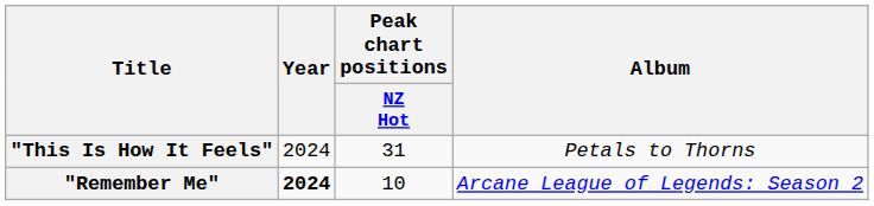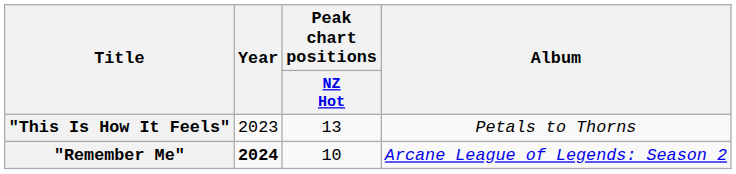 <table class="wikitable plainrowheaders" style="text-align:center;">
 <tr>
 <th scope="col" rowspan="2">Title</th>
 <th scope="col" rowspan="2">Year</th>
 <th scope="col" colspan="1">Peak chart positions</th>
 <th scope="col" rowspan="2">Album</th>
 </tr>
 <tr>
 <th scope="col" style="width:2.5em;font-size:90%;"><a href='#'>NZ<br>Hot</a><br></th>
 </tr>
 <tr>
 <th scope="row">"This Is How It Feels"<br></th>
-<td>2024</td>
-<td>31</td>
+<td>2023</td>
+<td>13</td>
 <td><em>Petals to Thorns</em></td>
 </tr>
 <tr>
 <th scope="row">"Remember Me"</th>
 <td><strong>2024</strong></td>
 <td>10</td>
 <td><em><a href='#'>Arcane League of Legends: Season 2</a></em></td>
 </tr>
 </table>
